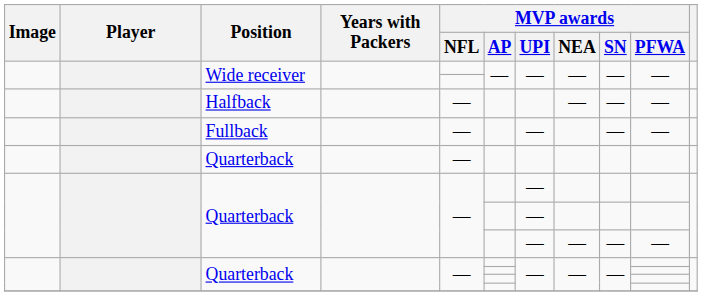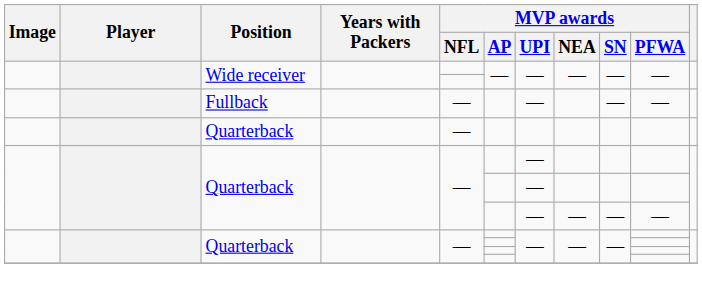 <table class="wikitable sortable" style="text-align: center;">
 <tr>
 <th scope="col" rowspan="2" class="unsortable">Image</th>
 <th scope="col" rowspan="2" width=120px>Player</th>
 <th scope="col" rowspan="2" width=100px>Position</th>
 <th scope="col" rowspan="2" width=100px>Years with Packers</th>
 <th scope="colgroup" colspan="6"><a href='#'>MVP awards</a></th>
 <th scope="col" rowspan="2" class="unsortable"></th>
 </tr>
 <tr>
 <th scope="col">NFL<br></th>
 <th scope="col"><a href='#'>AP</a></th>
 <th scope="col"><a href='#'>UPI</a></th>
 <th scope="col">NEA<br></th>
 <th scope="col"><a href='#'>SN</a></th>
 <th scope="col"><a href='#'>PFWA</a></th>
 </tr>
 <tr>
 <td rowspan="2"></td>
 <th scope="row" style="text-align: left;" rowspan="2"></th>
 <td style="text-align: left;" rowspan="2"><a href='#'>Wide receiver</a></td>
 <td rowspan="2"></td>
 <td> </td>
 <td rowspan="2">—</td>
 <td rowspan="2">—</td>
 <td rowspan="2">—</td>
 <td rowspan="2">—</td>
 <td rowspan="2">—</td>
 <td rowspan="2"></td>
 </tr>
 <tr>
 <td> </td>
-</tr>
-<tr>
-<td></td>
-<th scope="row" style="text-align: left;"></th>
-<td style="text-align: left;"><a href='#'>Halfback</a></td>
-<td><br></td>
-<td>—</td>
-<td> </td>
-<td> </td>
-<td>—</td>
-<td>—</td>
-<td>—</td>
-<td></td>
 </tr>
 <tr>
 <td></td>
 <th scope="row" style="text-align: left;"></th>
 <td style="text-align: left;"><a href='#'>Fullback</a></td>
 <td></td>
 <td>—</td>
 <td> </td>
 <td>—</td>
 <td> </td>
 <td>—</td>
 <td>—</td>
 <td></td>
 </tr>
 <tr>
 <td></td>
 <th scope="row" style="text-align: left;"></th>
 <td style="text-align: left;"><a href='#'>Quarterback</a></td>
 <td></td>
 <td>—</td>
 <td> </td>
 <td> </td>
 <td> </td>
 <td> </td>
 <td> </td>
 <td></td>
 </tr>
 <tr>
 <td rowspan="3"></td>
 <th scope="row" style="text-align: left;"rowspan="3"></th>
 <td style="text-align: left;" rowspan="3"><a href='#'>Quarterback</a></td>
 <td rowspan="3"></td>
 <td rowspan="3">—</td>
 <td> </td>
 <td>—</td>
 <td> </td>
 <td> </td>
 <td> </td>
 <td rowspan="3"></td>
 </tr>
 <tr>
 <td> </td>
 <td>—</td>
 <td> </td>
 <td> </td>
 <td> </td>
 </tr>
 <tr>
 <td> </td>
 <td>—</td>
 <td>—</td>
 <td>—</td>
 <td>—</td>
 </tr>
 <tr>
 <td rowspan="4"></td>
 <th scope="row" style="text-align: left;" rowspan="4"></th>
 <td style="text-align: left;" rowspan="4"><a href='#'>Quarterback</a></td>
 <td rowspan="4"></td>
 <td rowspan="4">—</td>
 <td> </td>
 <td rowspan="4">—</td>
 <td rowspan="4">—</td>
 <td rowspan="4">—</td>
 <td> </td>
 <td rowspan="4"></td>
 </tr>
 <tr>
 <td> </td>
 <td> </td>
 </tr>
 <tr>
 <td> </td>
 <td> </td>
 </tr>
 <tr>
 <td> </td>
 <td> </td>
 </tr>
 <tr>
 </tr>
 </table>
